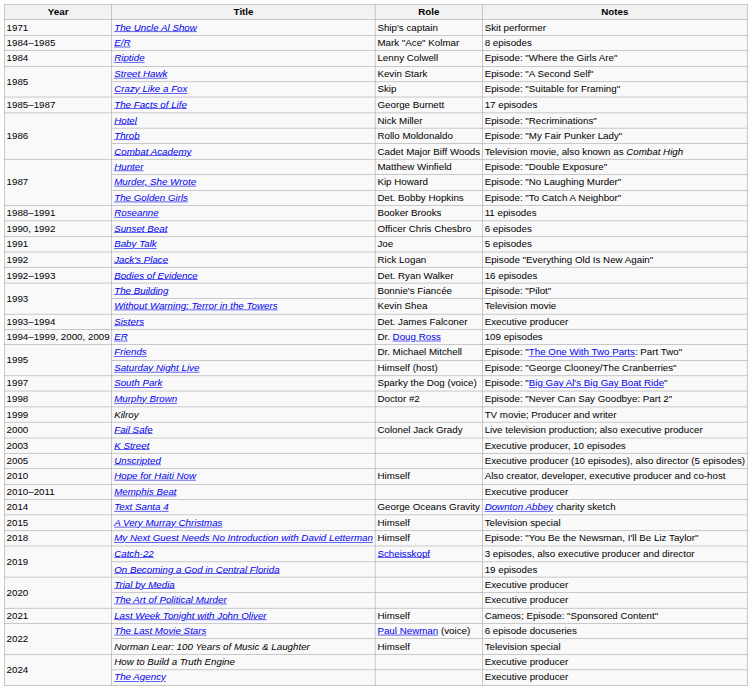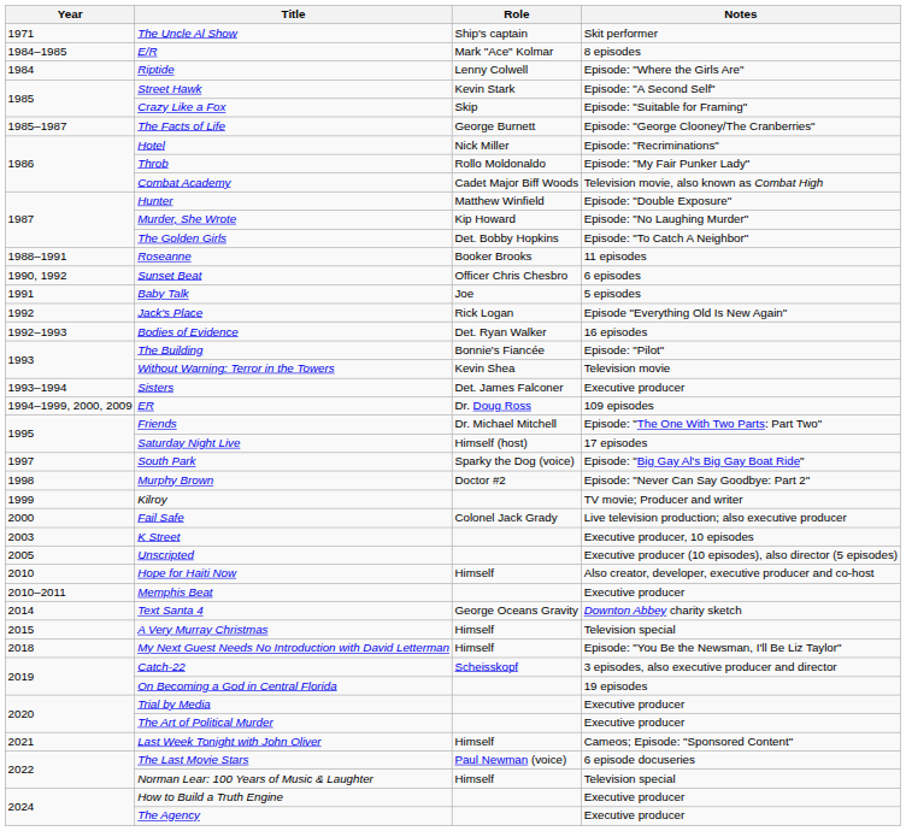 <table class="wikitable sortable">
 <tr>
 <th>Year</th>
 <th>Title</th>
 <th>Role</th>
 <th class="unsortable">Notes</th>
 </tr>
 <tr>
 <td>1971</td>
 <td><em><a href='#'>The Uncle Al Show</a></em></td>
 <td>Ship's captain</td>
 <td>Skit performer</td>
 </tr>
 <tr>
 <td>1984–1985</td>
 <td><em><a href='#'>E/R</a></em></td>
 <td>Mark "Ace" Kolmar</td>
 <td>8 episodes</td>
 </tr>
 <tr>
 <td>1984</td>
 <td><em><a href='#'>Riptide</a></em></td>
 <td>Lenny Colwell</td>
 <td>Episode: "Where the Girls Are"</td>
 </tr>
 <tr>
 <td rowspan="2">1985</td>
 <td><em><a href='#'>Street Hawk</a></em></td>
 <td>Kevin Stark</td>
 <td>Episode: "A Second Self"</td>
 </tr>
 <tr>
 <td><em><a href='#'>Crazy Like a Fox</a></em></td>
 <td>Skip</td>
 <td>Episode: "Suitable for Framing"</td>
 </tr>
 <tr>
 <td>1985–1987</td>
 <td><em><a href='#'>The Facts of Life</a></em></td>
 <td>George Burnett</td>
-<td>17 episodes</td>
+<td>Episode: "George Clooney/The Cranberries"</td>
 </tr>
 <tr>
 <td rowspan="3">1986</td>
 <td><em><a href='#'>Hotel</a></em></td>
 <td>Nick Miller</td>
 <td>Episode: "Recriminations"</td>
 </tr>
 <tr>
 <td><em><a href='#'>Throb</a></em></td>
 <td>Rollo Moldonaldo</td>
 <td>Episode: "My Fair Punker Lady"</td>
 </tr>
 <tr>
 <td><em><a href='#'>Combat Academy</a></em></td>
 <td>Cadet Major Biff Woods</td>
 <td>Television movie, also known as <em>Combat High</em></td>
 </tr>
 <tr>
 <td rowspan="3">1987</td>
 <td><em><a href='#'>Hunter</a></em></td>
 <td>Matthew Winfield</td>
 <td>Episode: "Double Exposure"</td>
 </tr>
 <tr>
 <td><em><a href='#'>Murder, She Wrote</a></em></td>
 <td>Kip Howard</td>
 <td>Episode: "No Laughing Murder"</td>
 </tr>
 <tr>
 <td><em><a href='#'>The Golden Girls</a></em></td>
 <td>Det. Bobby Hopkins</td>
 <td>Episode: "To Catch A Neighbor"</td>
 </tr>
 <tr>
 <td>1988–1991</td>
 <td><em><a href='#'>Roseanne</a></em></td>
 <td>Booker Brooks</td>
 <td>11 episodes</td>
 </tr>
 <tr>
 <td>1990, 1992</td>
 <td><em><a href='#'>Sunset Beat</a></em></td>
 <td>Officer Chris Chesbro</td>
 <td>6 episodes</td>
 </tr>
 <tr>
 <td>1991</td>
 <td><em><a href='#'>Baby Talk</a></em></td>
 <td>Joe</td>
 <td>5 episodes</td>
 </tr>
 <tr>
 <td>1992</td>
 <td><em><a href='#'>Jack's Place</a></em></td>
 <td>Rick Logan</td>
 <td>Episode "Everything Old Is New Again"</td>
 </tr>
 <tr>
 <td>1992–1993</td>
 <td><em><a href='#'>Bodies of Evidence</a></em></td>
 <td>Det. Ryan Walker</td>
 <td>16 episodes</td>
 </tr>
 <tr>
 <td rowspan="2">1993</td>
 <td><em><a href='#'>The Building</a></em></td>
 <td>Bonnie's Fiancée</td>
 <td>Episode: "Pilot"</td>
 </tr>
 <tr>
 <td><em><a href='#'>Without Warning: Terror in the Towers</a></em></td>
 <td>Kevin Shea</td>
 <td>Television movie</td>
 </tr>
 <tr>
 <td>1993–1994</td>
 <td><em><a href='#'>Sisters</a></em></td>
 <td>Det. James Falconer</td>
 <td>Executive producer</td>
 </tr>
 <tr>
 <td>1994–1999, 2000, 2009</td>
 <td><em><a href='#'>ER</a></em></td>
 <td>Dr. <a href='#'>Doug Ross</a></td>
 <td>109 episodes</td>
 </tr>
 <tr>
 <td rowspan="2">1995</td>
 <td><em><a href='#'>Friends</a></em></td>
 <td>Dr. Michael Mitchell</td>
 <td>Episode: "<a href='#'>The One With Two Parts</a>: Part Two"</td>
 </tr>
 <tr>
 <td><em><a href='#'>Saturday Night Live</a></em></td>
 <td>Himself (host)</td>
-<td>Episode: "George Clooney/The Cranberries"</td>
+<td>17 episodes</td>
 </tr>
 <tr>
 <td>1997</td>
 <td><em><a href='#'>South Park</a></em></td>
 <td>Sparky the Dog (voice)</td>
 <td>Episode: "<a href='#'>Big Gay Al's Big Gay Boat Ride</a>"</td>
 </tr>
 <tr>
 <td>1998</td>
 <td><em><a href='#'>Murphy Brown</a></em></td>
 <td>Doctor #2</td>
 <td>Episode: "Never Can Say Goodbye: Part 2"</td>
 </tr>
 <tr>
 <td>1999</td>
 <td><em>Kilroy</em></td>
 <td></td>
 <td>TV movie; Producer and writer</td>
 </tr>
 <tr>
 <td>2000</td>
 <td><em><a href='#'>Fail Safe</a></em></td>
 <td>Colonel Jack Grady</td>
 <td>Live television production; also executive producer</td>
 </tr>
 <tr>
 <td>2003</td>
 <td><em><a href='#'>K Street</a></em></td>
 <td></td>
 <td>Executive producer, 10 episodes</td>
 </tr>
 <tr>
 <td>2005</td>
 <td><em><a href='#'>Unscripted</a></em></td>
 <td></td>
 <td>Executive producer (10 episodes), also director (5 episodes)</td>
 </tr>
 <tr>
 <td>2010</td>
 <td><em><a href='#'>Hope for Haiti Now</a></em></td>
 <td>Himself</td>
 <td>Also creator, developer, executive producer and co-host</td>
 </tr>
 <tr>
 <td>2010–2011</td>
 <td><em><a href='#'>Memphis Beat</a></em></td>
 <td></td>
 <td>Executive producer</td>
 </tr>
 <tr>
 <td>2014</td>
 <td><em><a href='#'>Text Santa 4</a></em></td>
 <td>George Oceans Gravity</td>
 <td><em><a href='#'>Downton Abbey</a></em> charity sketch</td>
 </tr>
 <tr>
 <td>2015</td>
 <td><em><a href='#'>A Very Murray Christmas</a></em></td>
 <td>Himself</td>
 <td>Television special</td>
 </tr>
 <tr>
 <td>2018</td>
 <td><em><a href='#'>My Next Guest Needs No Introduction with David Letterman</a></em></td>
 <td>Himself</td>
 <td>Episode: "You Be the Newsman, I'll Be Liz Taylor"</td>
 </tr>
 <tr>
 <td rowspan=2>2019</td>
 <td><em><a href='#'>Catch-22</a></em></td>
 <td><a href='#'>Scheisskopf</a></td>
 <td>3 episodes, also executive producer and director</td>
 </tr>
 <tr>
 <td><em><a href='#'>On Becoming a God in Central Florida</a></em></td>
 <td></td>
 <td>19 episodes</td>
 </tr>
 <tr>
 <td rowspan=2>2020</td>
 <td><em><a href='#'>Trial by Media</a></em></td>
 <td></td>
 <td>Executive producer</td>
 </tr>
 <tr>
 <td><em><a href='#'>The Art of Political Murder</a></em></td>
 <td></td>
 <td>Executive producer</td>
 </tr>
 <tr>
 <td>2021</td>
 <td><em><a href='#'>Last Week Tonight with John Oliver</a></em></td>
 <td>Himself</td>
 <td>Cameos; Episode: "Sponsored Content"</td>
 </tr>
 <tr>
 <td rowspan="2">2022</td>
 <td><em><a href='#'>The Last Movie Stars</a></em></td>
 <td><a href='#'>Paul Newman</a> (voice)</td>
 <td>6 episode docuseries</td>
 </tr>
 <tr>
 <td><em>Norman Lear: 100 Years of Music & Laughter</em></td>
 <td>Himself</td>
 <td>Television special</td>
 </tr>
 <tr>
 <td rowspan=2>2024</td>
 <td><em>How to Build a Truth Engine</em></td>
 <td></td>
 <td>Executive producer</td>
 </tr>
 <tr>
 <td><em><a href='#'>The Agency</a></em></td>
 <td></td>
 <td>Executive producer</td>
 </tr>
 </table>
